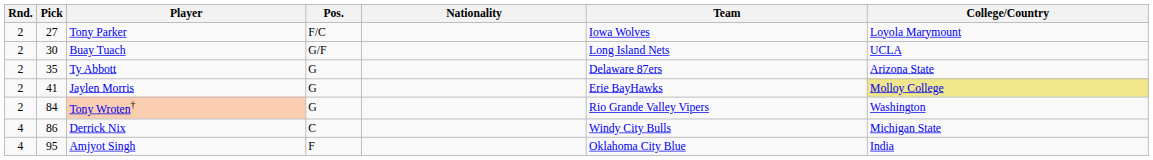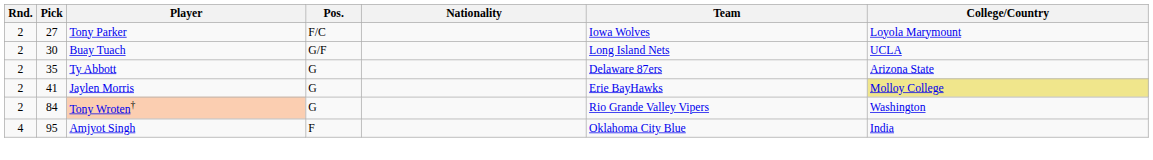 <table class="wikitable sortable">
 <tr>
 <th width="1%">Rnd.</th>
 <th width="1%">Pick</th>
 <th width="17%">Player</th>
 <th width="4%">Pos.</th>
 <th width="16%">Nationality</th>
 <th width="20%" class="unsortable">Team</th>
 <th width="20%">College/Country</th>
 </tr>
 <tr>
 <td align=center>2</td>
 <td align=center>27</td>
 <td><a href='#'>Tony Parker</a></td>
 <td>F/C</td>
 <td></td>
 <td><a href='#'>Iowa Wolves</a></td>
 <td><a href='#'>Loyola Marymount</a></td>
 </tr>
 <tr>
 <td align=center>2</td>
 <td align=center>30</td>
 <td><a href='#'>Buay Tuach</a></td>
 <td>G/F</td>
 <td></td>
 <td><a href='#'>Long Island Nets</a></td>
 <td><a href='#'>UCLA</a></td>
 </tr>
 <tr>
 <td align=center>2</td>
 <td align=center>35</td>
 <td><a href='#'>Ty Abbott</a></td>
 <td>G</td>
 <td></td>
 <td><a href='#'>Delaware 87ers</a></td>
 <td><a href='#'>Arizona State</a></td>
 </tr>
 <tr>
 <td align=center>2</td>
 <td align=center>41</td>
 <td><a href='#'>Jaylen Morris</a></td>
 <td>G</td>
 <td></td>
 <td><a href='#'>Erie BayHawks</a></td>
 <td style="background: khaki;"><a href='#'>Molloy College</a></td>
 </tr>
 <tr>
 <td align=center>2</td>
 <td align=center>84</td>
 <td style="background-color:#FBCEB1; width:6em"><a href='#'>Tony Wroten</a><sup>†</sup></td>
 <td>G</td>
 <td></td>
 <td><a href='#'>Rio Grande Valley Vipers</a></td>
 <td><a href='#'>Washington</a></td>
 </tr>
 <tr>
 <td align=center>4</td>
-<td align=center>86</td>
-<td><a href='#'>Derrick Nix</a></td>
-<td>C</td>
-<td></td>
-<td><a href='#'>Windy City Bulls</a></td>
-<td><a href='#'>Michigan State</a></td>
-</tr>
-<tr>
-<td align=center>4</td>
 <td align=center>95</td>
 <td><a href='#'>Amjyot Singh</a></td>
 <td>F</td>
 <td></td>
 <td><a href='#'>Oklahoma City Blue</a></td>
 <td><a href='#'>India</a></td>
 </tr>
 </table>
